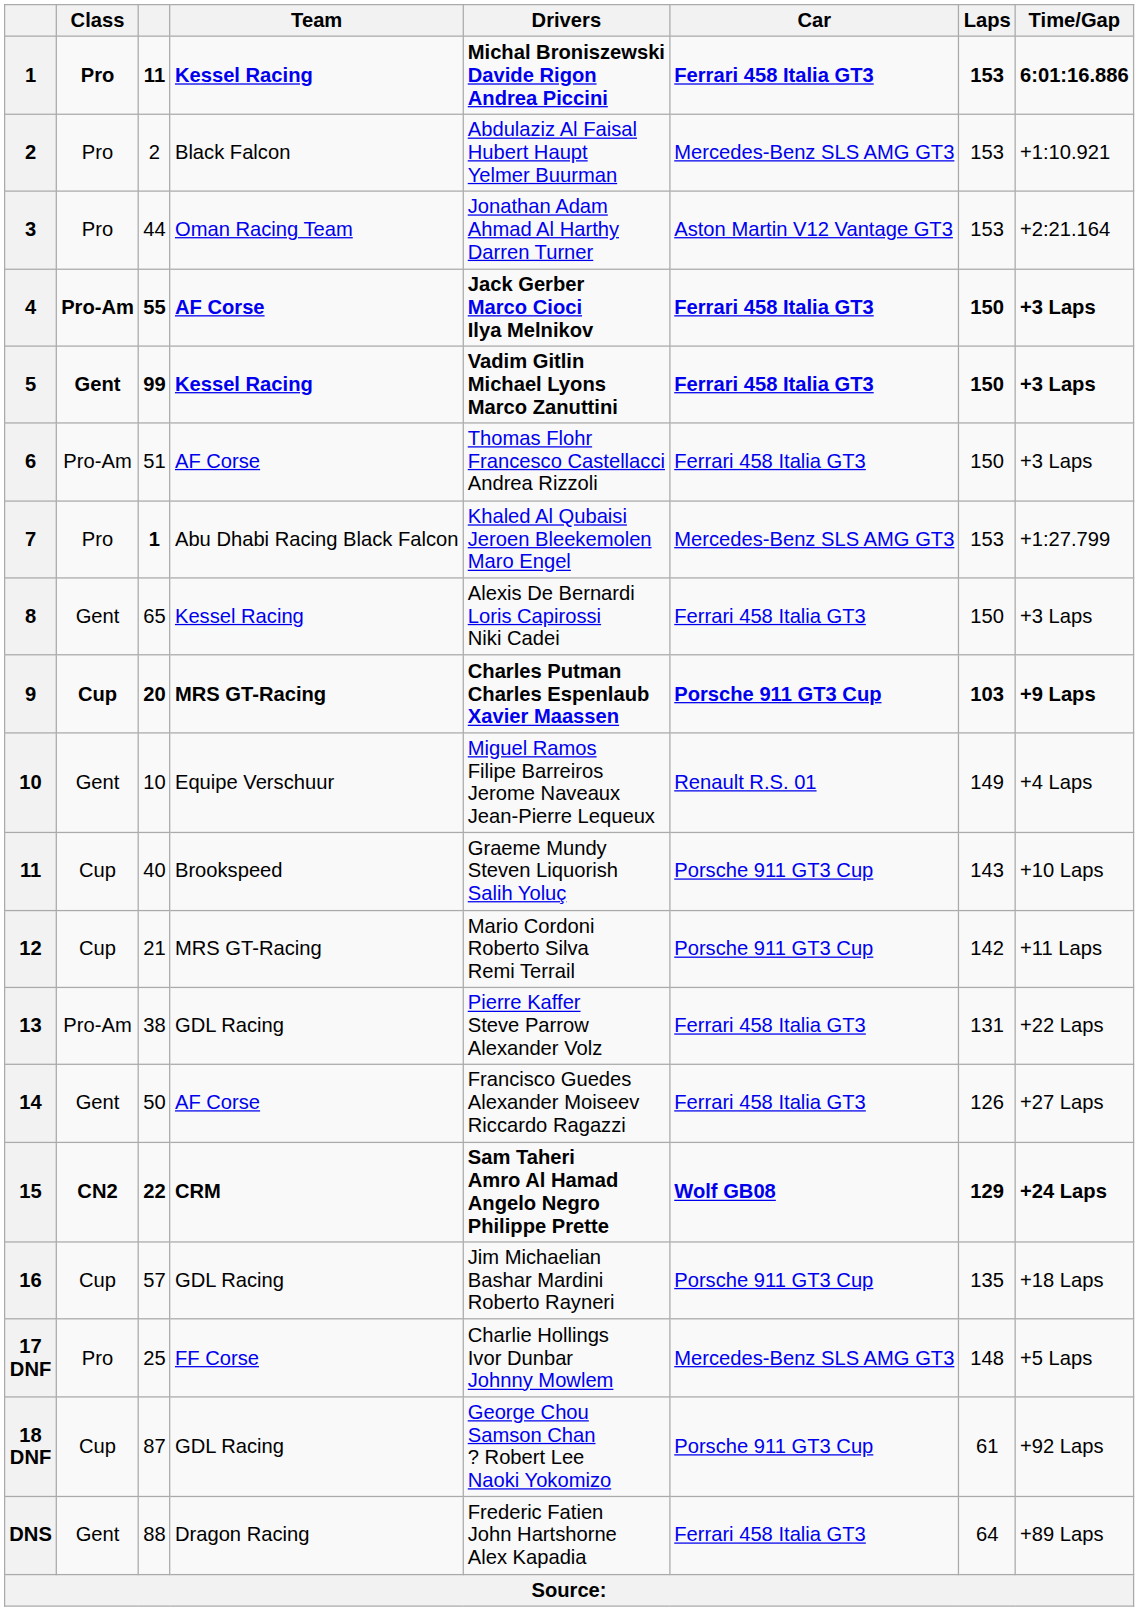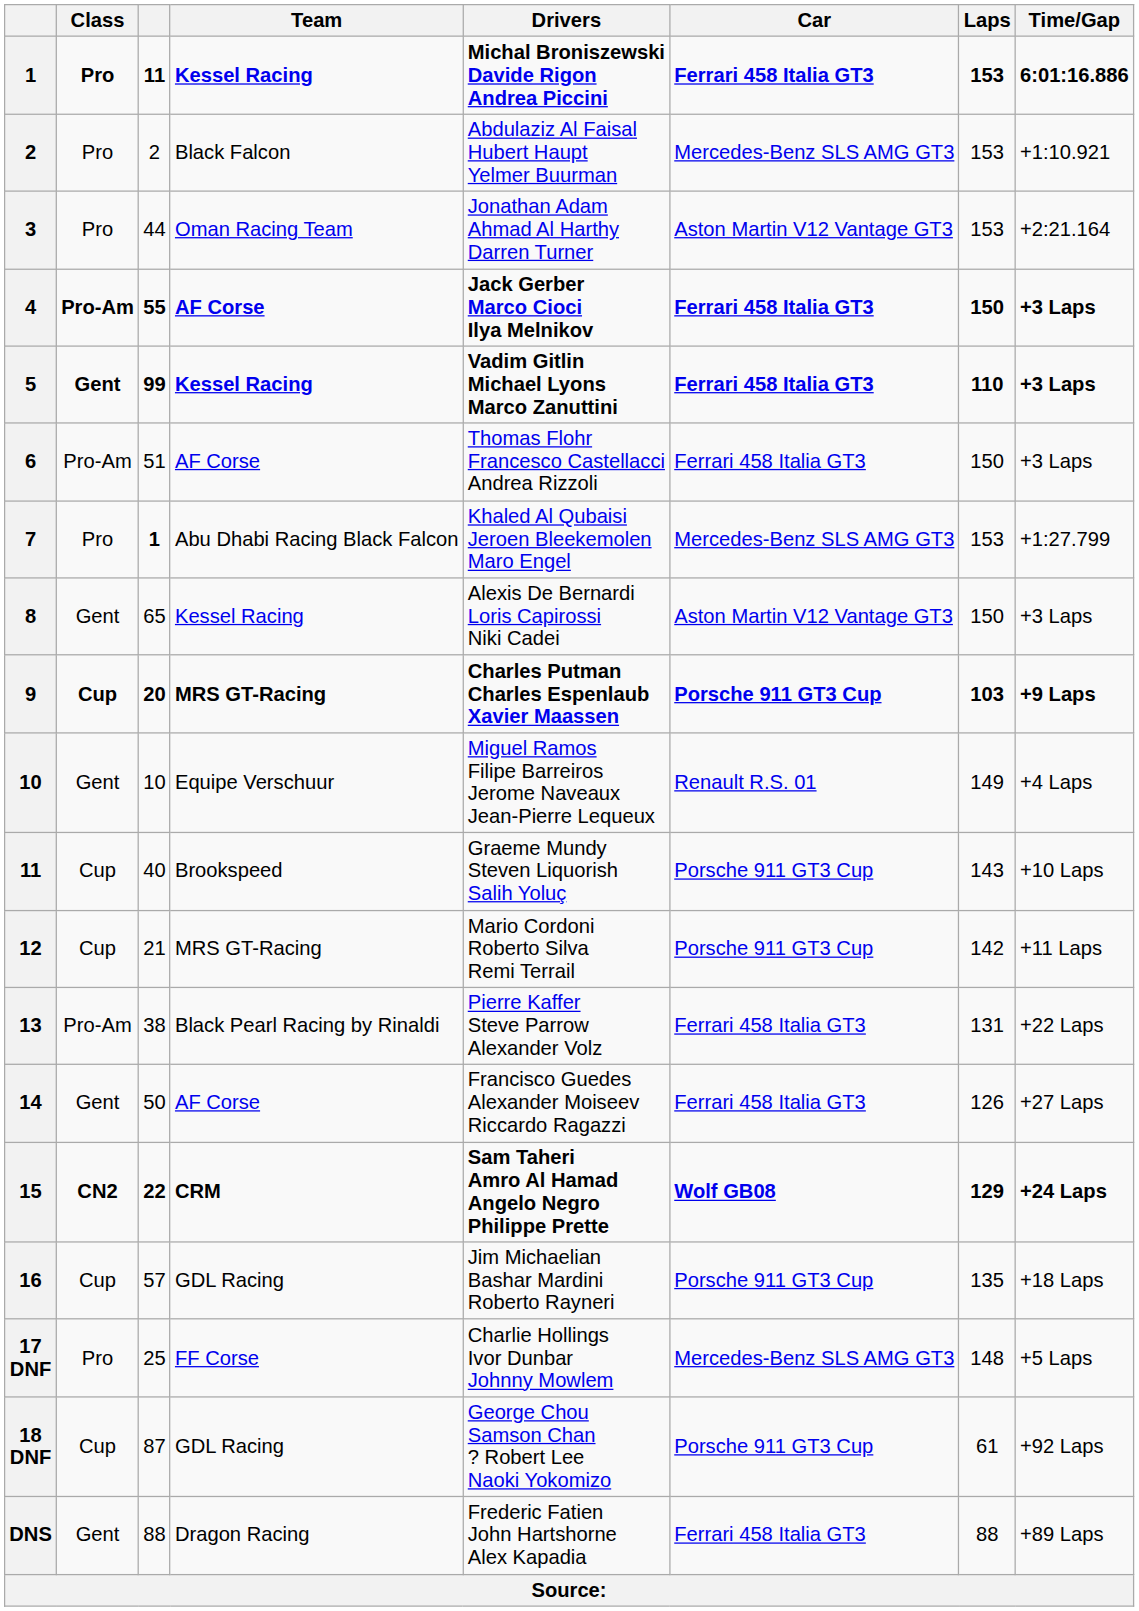 <table class="wikitable" style="font-size: 100%;">
 <tr>
 <th></th>
 <th>Class</th>
 <th></th>
 <th>Team</th>
 <th>Drivers</th>
 <th>Car</th>
 <th>Laps</th>
 <th>Time/Gap</th>
 </tr>
 <tr>
 <th>1</th>
 <td align="center"><strong>Pro</strong></td>
 <td align="center"><strong>11</strong></td>
 <td><strong> <a href='#'>Kessel Racing</a></strong></td>
 <td><strong> Michal Broniszewski<br> <a href='#'>Davide Rigon</a><br> <a href='#'>Andrea Piccini</a></strong></td>
 <td><a href='#'><strong>Ferrari 458 Italia GT3</strong></a></td>
 <td align="center"><strong>153</strong></td>
 <td><strong>6:01:16.886</strong></td>
 </tr>
 <tr>
 <th>2</th>
 <td align="center">Pro</td>
 <td align="center">2</td>
 <td> Black Falcon</td>
 <td> <a href='#'>Abdulaziz Al Faisal</a><br> <a href='#'>Hubert Haupt</a><br> <a href='#'>Yelmer Buurman</a></td>
 <td><a href='#'>Mercedes-Benz SLS AMG GT3</a></td>
 <td align="center">153</td>
 <td>+1:10.921</td>
 </tr>
 <tr>
 <th>3</th>
 <td align="center">Pro</td>
 <td align="center">44</td>
 <td> <a href='#'>Oman Racing Team</a></td>
 <td> <a href='#'>Jonathan Adam</a><br> <a href='#'>Ahmad Al Harthy</a><br> <a href='#'>Darren Turner</a></td>
 <td><a href='#'>Aston Martin V12 Vantage GT3</a></td>
 <td align="center">153</td>
 <td>+2:21.164</td>
 </tr>
 <tr>
 <th>4</th>
 <td align="center"><strong>Pro-Am</strong></td>
 <td align="center"><strong>55</strong></td>
 <td><strong> <a href='#'>AF Corse</a></strong></td>
 <td><strong> Jack Gerber<br> <a href='#'>Marco Cioci</a><br> Ilya Melnikov</strong></td>
 <td><a href='#'><strong>Ferrari 458 Italia GT3</strong></a></td>
 <td align="center"><strong>150</strong></td>
 <td><strong>+3 Laps</strong></td>
 </tr>
 <tr>
 <th>5</th>
 <td align="center"><strong>Gent</strong></td>
 <td align="center"><strong>99</strong></td>
 <td><strong> <a href='#'>Kessel Racing</a></strong></td>
 <td><strong> Vadim Gitlin <br> Michael Lyons <br> Marco Zanuttini</strong></td>
 <td><a href='#'><strong>Ferrari 458 Italia GT3</strong></a></td>
-<td align="center"><strong>150</strong></td>
+<td align="center"><strong>110</strong></td>
 <td><strong>+3 Laps</strong></td>
 </tr>
 <tr>
 <th>6</th>
 <td align="center">Pro-Am</td>
 <td align="center">51</td>
 <td> <a href='#'>AF Corse</a></td>
 <td> <a href='#'>Thomas Flohr</a><br> <a href='#'>Francesco Castellacci</a><br> Andrea Rizzoli</td>
 <td><a href='#'>Ferrari 458 Italia GT3</a></td>
 <td align="center">150</td>
 <td>+3 Laps</td>
 </tr>
 <tr>
 <th>7</th>
 <td align="center">Pro</td>
 <td align="center"><strong>1</strong></td>
 <td> Abu Dhabi Racing Black Falcon</td>
 <td> <a href='#'>Khaled Al Qubaisi</a><br> <a href='#'>Jeroen Bleekemolen</a><br> <a href='#'>Maro Engel</a></td>
 <td><a href='#'>Mercedes-Benz SLS AMG GT3</a></td>
 <td align="center">153</td>
 <td>+1:27.799</td>
 </tr>
 <tr>
 <th>8</th>
 <td align="center">Gent</td>
 <td align="center">65</td>
 <td> <a href='#'>Kessel Racing</a></td>
 <td> Alexis De Bernardi<br> <a href='#'>Loris Capirossi</a><br> Niki Cadei</td>
-<td><a href='#'>Ferrari 458 Italia GT3</a></td>
+<td><a href='#'>Aston Martin V12 Vantage GT3</a></td>
 <td align="center">150</td>
 <td>+3 Laps</td>
 </tr>
 <tr>
 <th>9</th>
 <td align="center"><strong>Cup</strong></td>
 <td align="center"><strong>20</strong></td>
 <td><strong> MRS GT-Racing</strong></td>
 <td><strong> Charles Putman<br> Charles Espenlaub <br> <a href='#'>Xavier Maassen</a></strong></td>
 <td><a href='#'><strong>Porsche 911 GT3 Cup</strong></a></td>
 <td align="center"><strong>103</strong></td>
 <td><strong>+9 Laps</strong></td>
 </tr>
 <tr>
 <th>10</th>
 <td align="center">Gent</td>
 <td align="center">10</td>
 <td> Equipe Verschuur</td>
 <td> <a href='#'>Miguel Ramos</a><br> Filipe Barreiros<br> Jerome Naveaux<br> Jean-Pierre Lequeux</td>
 <td><a href='#'>Renault R.S. 01</a></td>
 <td align="center">149</td>
 <td>+4 Laps</td>
 </tr>
 <tr>
 <th>11</th>
 <td align="center">Cup</td>
 <td align="center">40</td>
 <td> Brookspeed</td>
 <td> Graeme Mundy<br> Steven Liquorish <br> <a href='#'>Salih Yoluç</a></td>
 <td><a href='#'>Porsche 911 GT3 Cup</a></td>
 <td align="center">143</td>
 <td>+10 Laps</td>
 </tr>
 <tr>
 <th>12</th>
 <td align="center">Cup</td>
 <td align="center">21</td>
 <td> MRS GT-Racing</td>
 <td> Mario Cordoni<br> Roberto Silva<br> Remi Terrail</td>
 <td><a href='#'>Porsche 911 GT3 Cup</a></td>
 <td align="center">142</td>
 <td>+11 Laps</td>
 </tr>
 <tr>
 <th>13</th>
 <td align="center">Pro-Am</td>
 <td align="center">38</td>
-<td> GDL Racing</td>
+<td> Black Pearl Racing by Rinaldi</td>
 <td> <a href='#'>Pierre Kaffer</a><br> Steve Parrow<br> Alexander Volz</td>
 <td><a href='#'>Ferrari 458 Italia GT3</a></td>
 <td align="center">131</td>
 <td>+22 Laps</td>
 </tr>
 <tr>
 <th>14</th>
 <td align="center">Gent</td>
 <td align="center">50</td>
 <td> <a href='#'>AF Corse</a></td>
 <td> Francisco Guedes<br> Alexander Moiseev <br> Riccardo Ragazzi</td>
 <td><a href='#'>Ferrari 458 Italia GT3</a></td>
 <td align="center">126</td>
 <td>+27 Laps</td>
 </tr>
 <tr>
 <th>15</th>
 <td align="center"><strong>CN2</strong></td>
 <td align="center"><strong>22</strong></td>
 <td><strong> CRM</strong></td>
 <td><strong> Sam Taheri <br> Amro Al Hamad <br> Angelo Negro<br> Philippe Prette</strong></td>
 <td><strong><a href='#'>Wolf GB08</a></strong></td>
 <td align="center"><strong>129</strong></td>
 <td><strong>+24 Laps</strong></td>
 </tr>
 <tr>
 <th>16</th>
 <td align="center">Cup</td>
 <td align="center">57</td>
 <td> GDL Racing</td>
 <td> Jim Michaelian<br> Bashar Mardini <br> Roberto Rayneri</td>
 <td><a href='#'>Porsche 911 GT3 Cup</a></td>
 <td align="center">135</td>
 <td>+18 Laps</td>
 </tr>
 <tr>
 <th>17<br>DNF</th>
 <td align="center">Pro</td>
 <td align="center">25</td>
 <td> <a href='#'>FF Corse</a></td>
 <td> Charlie Hollings <br> Ivor Dunbar<br> <a href='#'>Johnny Mowlem</a></td>
 <td><a href='#'>Mercedes-Benz SLS AMG GT3</a></td>
 <td align="center">148</td>
 <td>+5 Laps</td>
 </tr>
 <tr>
 <th>18<br>DNF</th>
 <td align="center">Cup</td>
 <td align="center">87</td>
 <td> GDL Racing</td>
 <td> <a href='#'>George Chou</a><br> <a href='#'>Samson Chan</a><br>? Robert Lee<br> <a href='#'>Naoki Yokomizo</a></td>
 <td><a href='#'>Porsche 911 GT3 Cup</a></td>
 <td align="center">61</td>
 <td>+92 Laps</td>
 </tr>
 <tr>
 <th>DNS</th>
 <td align="center">Gent</td>
 <td align="center">88</td>
 <td> Dragon Racing</td>
 <td> Frederic Fatien <br> John Hartshorne <br> Alex Kapadia</td>
 <td><a href='#'>Ferrari 458 Italia GT3</a></td>
-<td align="center">64</td>
+<td align="center">88</td>
 <td>+89 Laps</td>
 </tr>
 <tr>
 <th colspan="8">Source:</th>
 </tr>
 </table>
